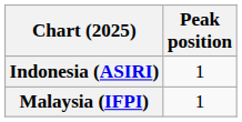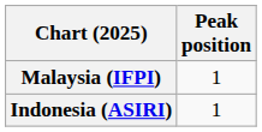 <table class="wikitable sortable plainrowheaders" style="text-align:center">
 <tr>
 <th scope="col">Chart (2025)</th>
 <th scope="col">Peak<br>position</th>
 </tr>
 <tr>
+<th scope="row">Malaysia (<a href='#'>IFPI</a>)</th>
+<td>1</td>
+</tr>
+<tr>
 <th scope="row">Indonesia (<a href='#'>ASIRI</a>)</th>
 <td>1</td>
 </tr>
-<tr>
-<th scope="row">Malaysia (<a href='#'>IFPI</a>)</th>
-<td>1</td>
-</tr>
 </table>
